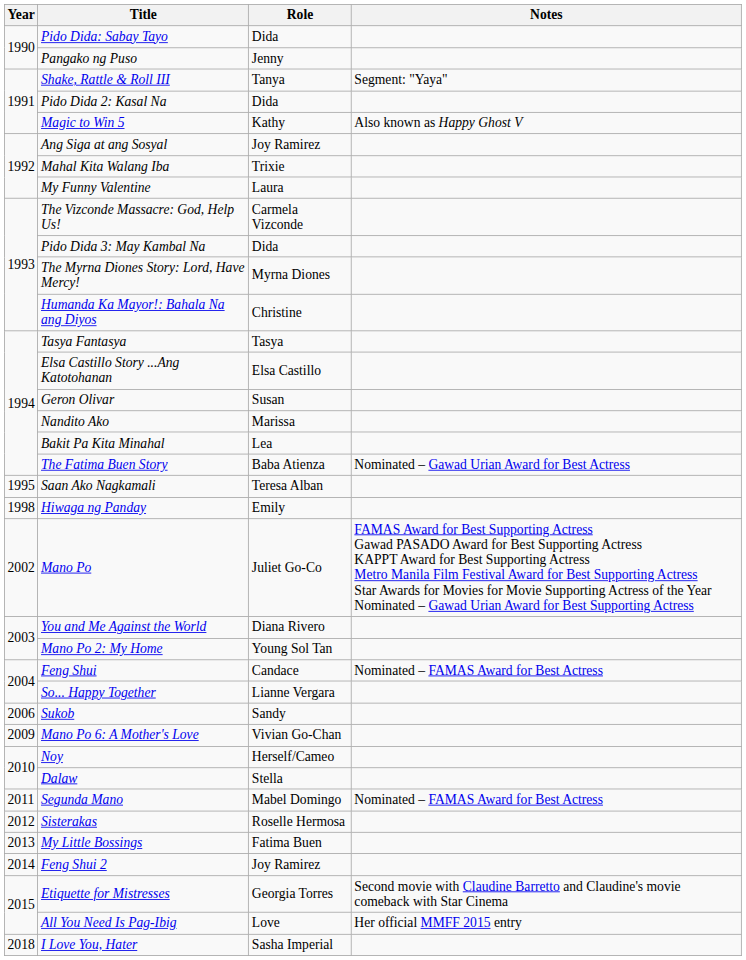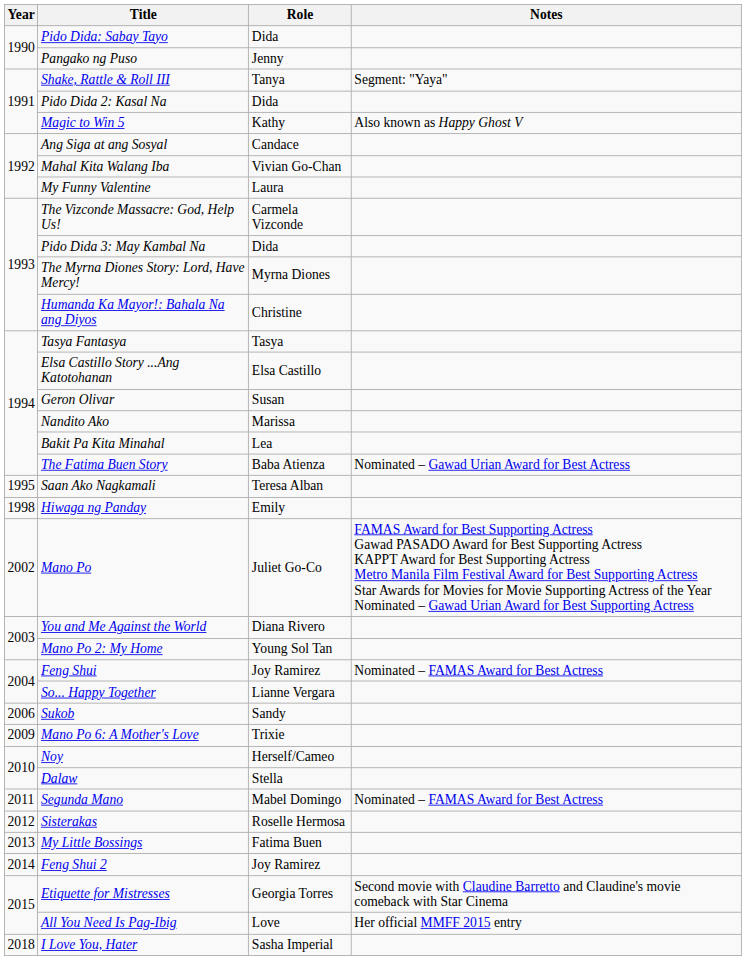 <table class="wikitable">
 <tr>
 <th>Year</th>
 <th>Title</th>
 <th>Role</th>
 <th>Notes</th>
 </tr>
 <tr>
 <td rowspan="2">1990</td>
 <td><em><a href='#'>Pido Dida: Sabay Tayo</a></em></td>
 <td>Dida</td>
 <td></td>
 </tr>
 <tr>
 <td><em>Pangako ng Puso</em></td>
 <td>Jenny</td>
 <td></td>
 </tr>
 <tr>
 <td rowspan="3">1991</td>
 <td><em><a href='#'>Shake, Rattle & Roll III</a></em></td>
 <td>Tanya</td>
 <td>Segment: "Yaya"</td>
 </tr>
 <tr>
 <td><em>Pido Dida 2: Kasal Na</em></td>
 <td>Dida</td>
 <td></td>
 </tr>
 <tr>
 <td><em><a href='#'>Magic to Win 5</a></em></td>
 <td>Kathy</td>
 <td>Also known as <em>Happy Ghost V</em></td>
 </tr>
 <tr>
 <td rowspan="3">1992</td>
 <td><em>Ang Siga at ang Sosyal</em></td>
-<td>Joy Ramirez</td>
+<td>Candace</td>
 <td></td>
 </tr>
 <tr>
 <td><em>Mahal Kita Walang Iba</em></td>
-<td>Trixie</td>
+<td>Vivian Go-Chan</td>
 <td></td>
 </tr>
 <tr>
 <td><em>My Funny Valentine</em></td>
 <td>Laura</td>
 <td></td>
 </tr>
 <tr>
 <td rowspan="4">1993</td>
 <td><em>The Vizconde Massacre: God, Help Us!</em></td>
 <td>Carmela Vizconde</td>
 <td></td>
 </tr>
 <tr>
 <td><em>Pido Dida 3: May Kambal Na</em></td>
 <td>Dida</td>
 <td></td>
 </tr>
 <tr>
 <td><em>The Myrna Diones Story: Lord, Have Mercy!</em></td>
 <td>Myrna Diones</td>
 <td></td>
 </tr>
 <tr>
 <td><em><a href='#'>Humanda Ka Mayor!: Bahala Na ang Diyos</a></em></td>
 <td>Christine</td>
 <td></td>
 </tr>
 <tr>
 <td rowspan="6">1994</td>
 <td><em>Tasya Fantasya</em></td>
 <td>Tasya</td>
 <td></td>
 </tr>
 <tr>
 <td><em>Elsa Castillo Story ...Ang Katotohanan</em></td>
 <td>Elsa Castillo</td>
 <td></td>
 </tr>
 <tr>
 <td><em>Geron Olivar</em></td>
 <td>Susan</td>
 <td></td>
 </tr>
 <tr>
 <td><em>Nandito Ako</em></td>
 <td>Marissa</td>
 <td></td>
 </tr>
 <tr>
 <td><em>Bakit Pa Kita Minahal</em></td>
 <td>Lea</td>
 <td></td>
 </tr>
 <tr>
 <td><em><a href='#'>The Fatima Buen Story</a></em></td>
 <td>Baba Atienza</td>
 <td>Nominated – <a href='#'>Gawad Urian Award for Best Actress</a> </td>
 </tr>
 <tr>
 <td>1995</td>
 <td><em>Saan Ako Nagkamali</em></td>
 <td>Teresa Alban</td>
 <td></td>
 </tr>
 <tr>
 <td>1998</td>
 <td><em><a href='#'>Hiwaga ng Panday</a></em></td>
 <td>Emily</td>
 <td></td>
 </tr>
 <tr>
 <td>2002</td>
 <td><em><a href='#'>Mano Po</a></em></td>
 <td>Juliet Go-Co</td>
 <td><a href='#'>FAMAS Award for Best Supporting Actress</a><br>Gawad PASADO Award for Best Supporting Actress<br>KAPPT Award for Best Supporting Actress<br><a href='#'>Metro Manila Film Festival Award for Best Supporting Actress</a><br>Star Awards for Movies for Movie Supporting Actress of the Year<br>Nominated – <a href='#'>Gawad Urian Award for Best Supporting Actress</a></td>
 </tr>
 <tr>
 <td rowspan="2">2003</td>
 <td><em><a href='#'>You and Me Against the World</a></em></td>
 <td>Diana Rivero</td>
 <td></td>
 </tr>
 <tr>
 <td><em><a href='#'>Mano Po 2: My Home</a></em></td>
 <td>Young Sol Tan</td>
 <td></td>
 </tr>
 <tr>
 <td rowspan="2">2004</td>
 <td><em><a href='#'>Feng Shui</a></em></td>
-<td>Candace</td>
+<td>Joy Ramirez</td>
 <td>Nominated – <a href='#'>FAMAS Award for Best Actress</a></td>
 </tr>
 <tr>
 <td><em><a href='#'>So... Happy Together</a></em></td>
 <td>Lianne Vergara</td>
 <td></td>
 </tr>
 <tr>
 <td>2006</td>
 <td><em><a href='#'>Sukob</a></em></td>
 <td>Sandy</td>
 <td></td>
 </tr>
 <tr>
 <td>2009</td>
 <td><em><a href='#'>Mano Po 6: A Mother's Love</a></em></td>
-<td>Vivian Go-Chan</td>
+<td>Trixie</td>
 <td></td>
 </tr>
 <tr>
 <td rowspan="2">2010</td>
 <td><em><a href='#'>Noy</a></em></td>
 <td>Herself/Cameo</td>
 <td></td>
 </tr>
 <tr>
 <td><em><a href='#'>Dalaw</a></em></td>
 <td>Stella</td>
 <td></td>
 </tr>
 <tr>
 <td>2011</td>
 <td><em><a href='#'>Segunda Mano</a></em></td>
 <td>Mabel Domingo</td>
 <td>Nominated – <a href='#'>FAMAS Award for Best Actress</a></td>
 </tr>
 <tr>
 <td>2012</td>
 <td><em><a href='#'>Sisterakas</a></em></td>
 <td>Roselle Hermosa</td>
 <td></td>
 </tr>
 <tr>
 <td>2013</td>
 <td><em><a href='#'>My Little Bossings</a></em></td>
 <td>Fatima Buen</td>
 <td></td>
 </tr>
 <tr>
 <td>2014</td>
 <td><em><a href='#'>Feng Shui 2</a></em></td>
 <td>Joy Ramirez</td>
 <td></td>
 </tr>
 <tr>
 <td rowspan="2">2015</td>
 <td><em><a href='#'>Etiquette for Mistresses</a></em></td>
 <td>Georgia Torres</td>
 <td>Second movie with <a href='#'>Claudine Barretto</a> and Claudine's movie comeback with Star Cinema</td>
 </tr>
 <tr>
 <td><em><a href='#'>All You Need Is Pag-Ibig</a></em> </td>
 <td>Love</td>
 <td>Her official <a href='#'>MMFF 2015</a> entry</td>
 </tr>
 <tr>
 <td>2018</td>
 <td><em><a href='#'>I Love You, Hater</a></em></td>
 <td>Sasha Imperial</td>
 <td></td>
 </tr>
 </table>
